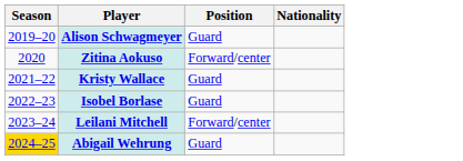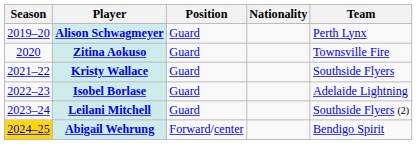 <table class="wikitable plainrowheaders sortable" summary="Season (sortable), Player (sortable), Position (sortable), Nationality (sortable) and Team (sortable)">
 <tr>
 <th scope="col">Season</th>
 <th scope="col">Player</th>
 <th scope="col">Position</th>
 <th scope="col">Nationality</th>
+<th scope="col">Team</th>
 </tr>
 <tr>
 <td scope="row" style="text-align: center"><a href='#'>2019–20</a></td>
 <th scope="row" style="background-color:#CFECEC"><a href='#'>Alison Schwagmeyer</a></th>
 <td><a href='#'>Guard</a></td>
 <td></td>
+<td><a href='#'>Perth Lynx</a></td>
 </tr>
 <tr>
 <td scope="row" style="text-align: center"><a href='#'>2020</a></td>
 <th scope="row" style="background-color:#CFECEC"><a href='#'>Zitina Aokuso</a></th>
-<td><a href='#'>Forward</a>/<a href='#'>center</a></td>
+<td><a href='#'>Guard</a></td>
 <td></td>
+<td><a href='#'>Townsville Fire</a></td>
 </tr>
 <tr>
 <td scope="row" style="text-align: center"><a href='#'>2021–22</a></td>
 <th scope="row" style="background-color:#CFECEC"><a href='#'>Kristy Wallace</a></th>
 <td><a href='#'>Guard</a></td>
 <td></td>
+<td><a href='#'>Southside Flyers</a></td>
 </tr>
 <tr>
 <td scope="row" style="text-align: center"><a href='#'>2022–23</a></td>
 <th scope="row" style="background-color:#CFECEC"><a href='#'>Isobel Borlase</a></th>
 <td><a href='#'>Guard</a></td>
 <td></td>
+<td><a href='#'>Adelaide Lightning</a></td>
 </tr>
 <tr>
 <td scope="row" style="text-align: center"><a href='#'>2023–24</a></td>
 <th scope="row" style="background-color:#CFECEC"><a href='#'>Leilani Mitchell</a></th>
-<td><a href='#'>Forward</a>/<a href='#'>center</a></td>
+<td><a href='#'>Guard</a></td>
 <td></td>
+<td><a href='#'>Southside Flyers</a> <small> (2) </small></td>
 </tr>
 <tr>
 <td scope="row" style="background: gold; text-align: center"><a href='#'>2024–25</a></td>
 <th scope="row" style="background-color:#CFECEC"><a href='#'>Abigail Wehrung</a></th>
-<td><a href='#'>Guard</a></td>
+<td><a href='#'>Forward</a>/<a href='#'>center</a></td>
 <td></td>
+<td><a href='#'>Bendigo Spirit</a></td>
 </tr>
 </table>
